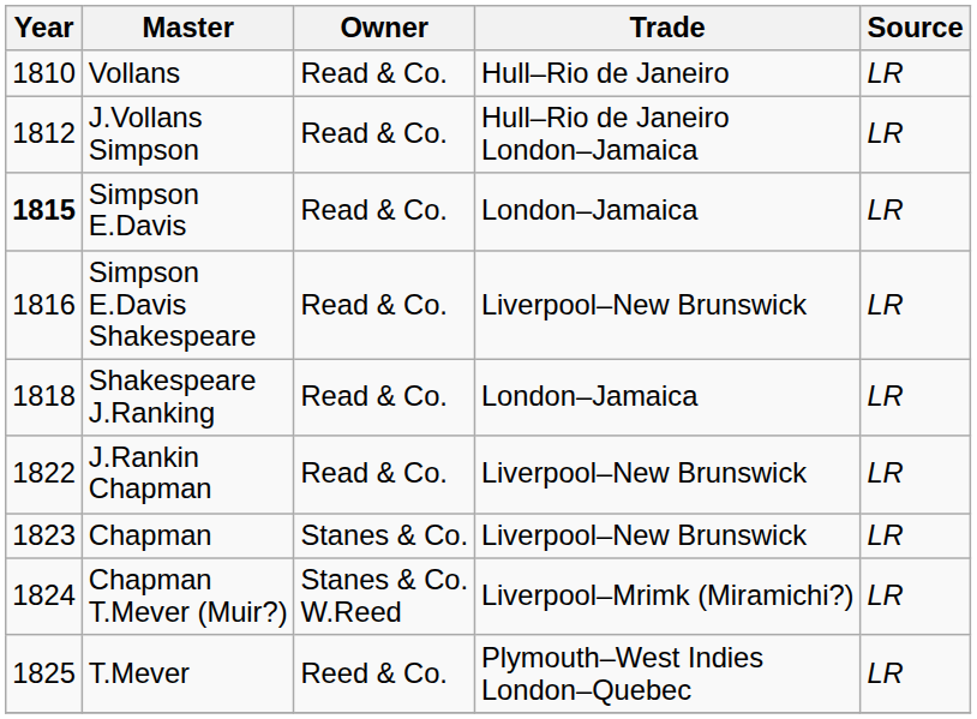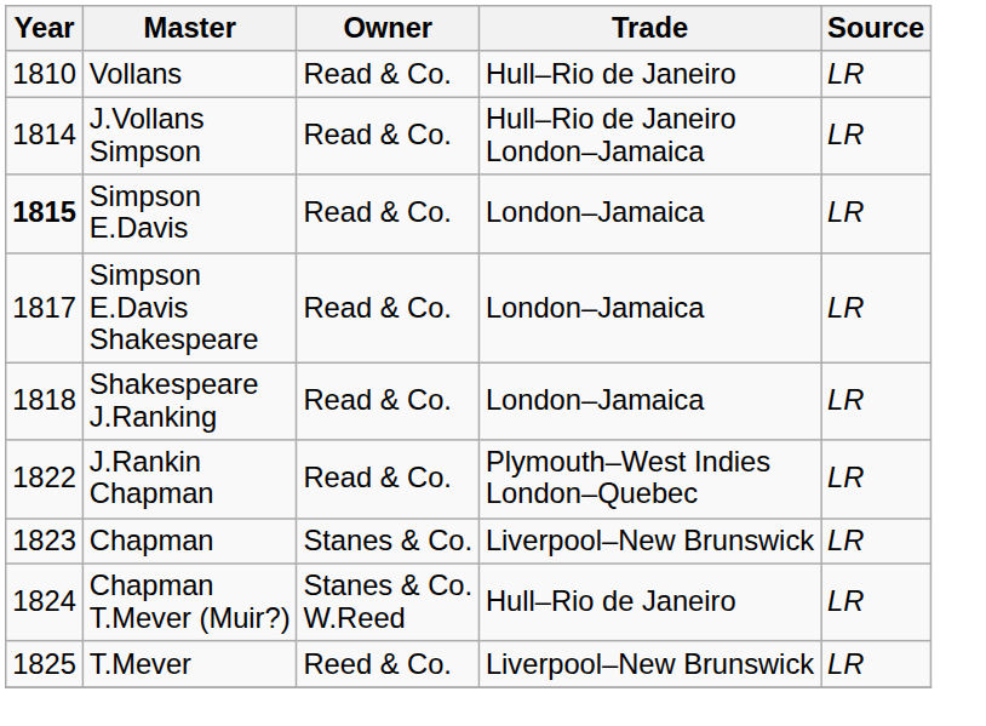 <table class=" wikitable">
 <tr>
 <th>Year</th>
 <th>Master</th>
 <th>Owner</th>
 <th>Trade</th>
 <th>Source</th>
 </tr>
 <tr>
 <td>1810</td>
 <td>Vollans</td>
 <td>Read & Co.</td>
 <td>Hull–Rio de Janeiro</td>
 <td><em>LR</em></td>
 </tr>
 <tr>
-<td>1812</td>
+<td>1814</td>
 <td>J.Vollans<br>Simpson</td>
 <td>Read & Co.</td>
 <td>Hull–Rio de Janeiro<br>London–Jamaica</td>
 <td><em>LR</em></td>
 </tr>
 <tr>
 <td><strong>1815</strong></td>
 <td>Simpson<br>E.Davis</td>
 <td>Read & Co.</td>
 <td>London–Jamaica</td>
 <td><em>LR</em></td>
 </tr>
 <tr>
-<td>1816</td>
+<td>1817</td>
 <td>Simpson<br>E.Davis<br>Shakespeare</td>
 <td>Read & Co.</td>
-<td>Liverpool–New Brunswick</td>
+<td>London–Jamaica</td>
 <td><em>LR</em></td>
 </tr>
 <tr>
 <td>1818</td>
 <td>Shakespeare<br>J.Ranking</td>
 <td>Read & Co.</td>
 <td>London–Jamaica</td>
 <td><em>LR</em></td>
 </tr>
 <tr>
 <td>1822</td>
 <td>J.Rankin<br>Chapman</td>
 <td>Read & Co.</td>
-<td>Liverpool–New Brunswick</td>
+<td>Plymouth–West Indies<br>London–Quebec</td>
 <td><em>LR</em></td>
 </tr>
 <tr>
 <td>1823</td>
 <td>Chapman</td>
 <td>Stanes & Co.</td>
 <td>Liverpool–New Brunswick</td>
 <td><em>LR</em></td>
 </tr>
 <tr>
 <td>1824</td>
 <td>Chapman<br>T.Mever (Muir?)</td>
 <td>Stanes & Co.<br>W.Reed</td>
-<td>Liverpool–Mrimk (Miramichi?)</td>
+<td>Hull–Rio de Janeiro</td>
 <td><em>LR</em></td>
 </tr>
 <tr>
 <td>1825</td>
 <td>T.Mever</td>
 <td>Reed & Co.</td>
-<td>Plymouth–West Indies<br>London–Quebec</td>
+<td>Liverpool–New Brunswick</td>
 <td><em>LR</em></td>
 </tr>
 <tr>
 </tr>
 </table>
